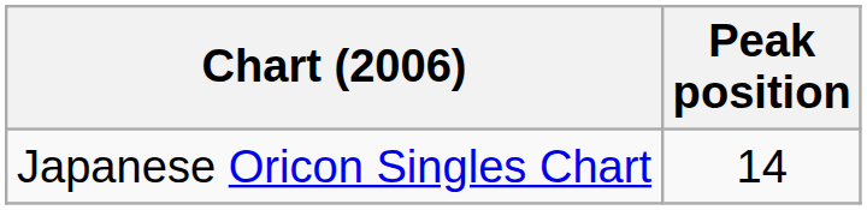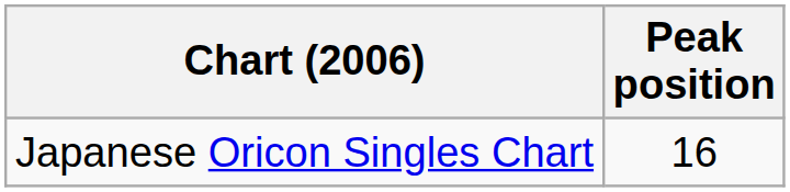 <table class="wikitable">
 <tr>
 <th>Chart (2006)</th>
 <th>Peak<br>position</th>
 </tr>
 <tr>
 <td>Japanese <a href='#'>Oricon Singles Chart</a></td>
-<td align="center">14</td>
+<td align="center">16</td>
 </tr>
 </table>
